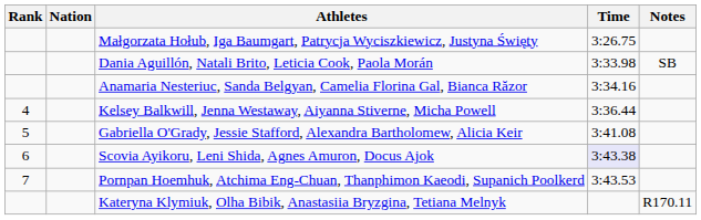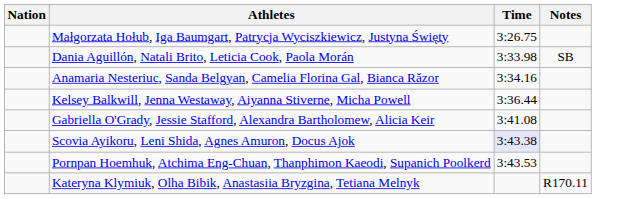 <table class="wikitable sortable" style="text-align:center">
 <tr>
-<th>Rank</th>
 <th>Nation</th>
 <th>Athletes</th>
 <th>Time</th>
 <th>Notes</th>
 </tr>
 <tr>
-<td></td>
 <td align=left></td>
 <td align=left><a href='#'>Małgorzata Hołub</a>, <a href='#'>Iga Baumgart</a>, <a href='#'>Patrycja Wyciszkiewicz</a>, <a href='#'>Justyna Święty</a></td>
 <td>3:26.75</td>
 <td></td>
 </tr>
 <tr>
-<td></td>
 <td align=left></td>
 <td align=left><a href='#'>Dania Aguillón</a>, <a href='#'>Natali Brito</a>, <a href='#'>Leticia Cook</a>, <a href='#'>Paola Morán</a></td>
 <td>3:33.98</td>
 <td>SB</td>
 </tr>
 <tr>
-<td></td>
 <td align=left></td>
 <td align=left><a href='#'>Anamaria Nesteriuc</a>, <a href='#'>Sanda Belgyan</a>, <a href='#'>Camelia Florina Gal</a>, <a href='#'>Bianca Răzor</a></td>
 <td>3:34.16</td>
 <td></td>
 </tr>
 <tr>
-<td>4</td>
 <td align=left></td>
 <td align=left><a href='#'>Kelsey Balkwill</a>, <a href='#'>Jenna Westaway</a>, <a href='#'>Aiyanna Stiverne</a>, <a href='#'>Micha Powell</a></td>
 <td>3:36.44</td>
 <td></td>
 </tr>
 <tr>
-<td>5</td>
 <td align=left></td>
 <td align=left><a href='#'>Gabriella O'Grady</a>, <a href='#'>Jessie Stafford</a>, <a href='#'>Alexandra Bartholomew</a>, <a href='#'>Alicia Keir</a></td>
 <td>3:41.08</td>
 <td></td>
 </tr>
 <tr>
-<td>6</td>
 <td align=left></td>
 <td align=left><a href='#'>Scovia Ayikoru</a>, <a href='#'>Leni Shida</a>, <a href='#'>Agnes Amuron</a>, <a href='#'>Docus Ajok</a></td>
 <td style="background: lavender;">3:43.38</td>
 <td></td>
 </tr>
 <tr>
-<td>7</td>
 <td align=left></td>
 <td align=left><a href='#'>Pornpan Hoemhuk</a>, <a href='#'>Atchima Eng-Chuan</a>, <a href='#'>Thanphimon Kaeodi</a>, <a href='#'>Supanich Poolkerd</a></td>
 <td>3:43.53</td>
 <td></td>
 </tr>
 <tr>
-<td></td>
 <td align=left></td>
 <td align=left><a href='#'>Kateryna Klymiuk</a>, <a href='#'>Olha Bibik</a>, <a href='#'>Anastasiia Bryzgina</a>, <a href='#'>Tetiana Melnyk</a></td>
 <td></td>
 <td>R170.11</td>
 </tr>
 </table>
